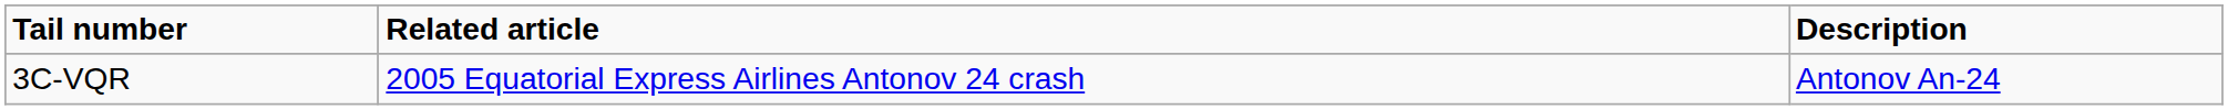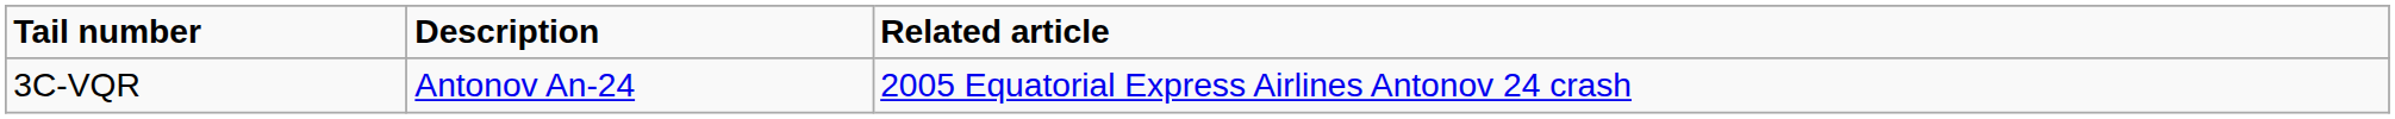 <table class="wikitable" width="90%">
 <tr>
 <td><strong>Tail number</strong></td>
+<td><strong>Description</strong></td>
 <td><strong>Related article</strong></td>
-<td><strong>Description</strong></td>
 </tr>
 <tr>
 <td>3C-VQR</td>
+<td><a href='#'>Antonov An-24</a></td>
 <td><a href='#'>2005 Equatorial Express Airlines Antonov 24 crash</a></td>
-<td><a href='#'>Antonov An-24</a></td>
 </tr>
 </table>
